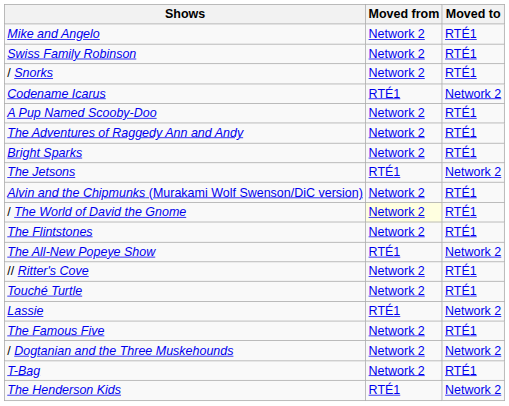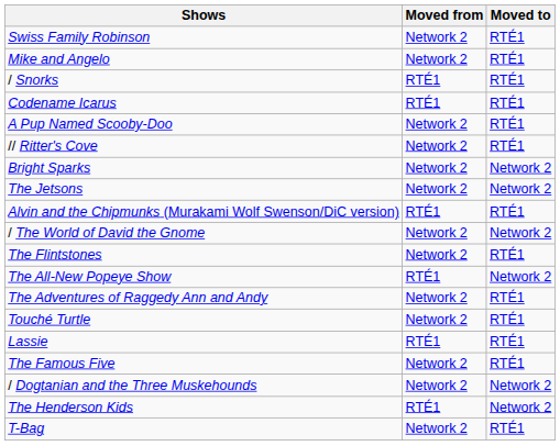 <table class="wikitable">
 <tr>
 <th>Shows</th>
 <th>Moved from</th>
 <th>Moved to</th>
 </tr>
 <tr>
+<td><em><a href='#'>Swiss Family Robinson</a></em></td>
+<td><a href='#'>Network 2</a></td>
+<td><a href='#'>RTÉ1</a></td>
+</tr>
+<tr>
 <td><em><a href='#'>Mike and Angelo</a></em></td>
 <td><a href='#'>Network 2</a></td>
 <td><a href='#'>RTÉ1</a></td>
 </tr>
 <tr>
-<td><em><a href='#'>Swiss Family Robinson</a></em></td>
-<td><a href='#'>Network 2</a></td>
+<td>/ <em><a href='#'>Snorks</a></em></td>
 <td><a href='#'>RTÉ1</a></td>
-</tr>
-<tr>
-<td>/ <em><a href='#'>Snorks</a></em></td>
-<td><a href='#'>Network 2</a></td>
 <td><a href='#'>RTÉ1</a></td>
 </tr>
 <tr>
 <td><em><a href='#'>Codename Icarus</a></em></td>
 <td><a href='#'>RTÉ1</a></td>
-<td><a href='#'>Network 2</a></td>
+<td><a href='#'>RTÉ1</a></td>
 </tr>
 <tr>
 <td><em><a href='#'>A Pup Named Scooby-Doo</a></em></td>
 <td><a href='#'>Network 2</a></td>
 <td><a href='#'>RTÉ1</a></td>
 </tr>
 <tr>
-<td><em><a href='#'>The Adventures of Raggedy Ann and Andy</a></em></td>
+<td>// <em><a href='#'>Ritter's Cove</a></em></td>
 <td><a href='#'>Network 2</a></td>
 <td><a href='#'>RTÉ1</a></td>
 </tr>
 <tr>
 <td><em><a href='#'>Bright Sparks</a></em></td>
 <td><a href='#'>Network 2</a></td>
-<td><a href='#'>RTÉ1</a></td>
+<td><a href='#'>Network 2</a></td>
 </tr>
 <tr>
 <td><em><a href='#'>The Jetsons</a></em></td>
-<td><a href='#'>RTÉ1</a></td>
+<td><a href='#'>Network 2</a></td>
 <td><a href='#'>Network 2</a></td>
 </tr>
 <tr>
 <td><a href='#'><em>Alvin and the Chipmunks</em> (Murakami Wolf Swenson/DiC version)</a></td>
-<td><a href='#'>Network 2</a></td>
+<td><a href='#'>RTÉ1</a></td>
 <td><a href='#'>RTÉ1</a></td>
 </tr>
 <tr>
 <td>/ <em><a href='#'>The World of David the Gnome</a></em></td>
-<td style="background: lightyellow;"><a href='#'>Network 2</a></td>
-<td><a href='#'>RTÉ1</a></td>
+<td><a href='#'>Network 2</a></td>
+<td><a href='#'>Network 2</a></td>
 </tr>
 <tr>
 <td><em><a href='#'>The Flintstones</a></em></td>
 <td><a href='#'>Network 2</a></td>
 <td><a href='#'>RTÉ1</a></td>
 </tr>
 <tr>
 <td><em><a href='#'>The All-New Popeye Show</a></em></td>
 <td><a href='#'>RTÉ1</a></td>
 <td><a href='#'>Network 2</a></td>
 </tr>
 <tr>
-<td>// <em><a href='#'>Ritter's Cove</a></em></td>
+<td><em><a href='#'>The Adventures of Raggedy Ann and Andy</a></em></td>
 <td><a href='#'>Network 2</a></td>
 <td><a href='#'>RTÉ1</a></td>
 </tr>
 <tr>
 <td><em><a href='#'>Touché Turtle</a></em></td>
 <td><a href='#'>Network 2</a></td>
 <td><a href='#'>RTÉ1</a></td>
 </tr>
 <tr>
 <td><em><a href='#'>Lassie</a></em></td>
 <td><a href='#'>RTÉ1</a></td>
-<td><a href='#'>Network 2</a></td>
+<td><a href='#'>RTÉ1</a></td>
 </tr>
 <tr>
 <td><em><a href='#'>The Famous Five</a></em></td>
 <td><a href='#'>Network 2</a></td>
 <td><a href='#'>RTÉ1</a></td>
 </tr>
 <tr>
 <td>/ <em><a href='#'>Dogtanian and the Three Muskehounds</a></em></td>
 <td><a href='#'>Network 2</a></td>
 <td><a href='#'>Network 2</a></td>
 </tr>
 <tr>
+<td><em><a href='#'>The Henderson Kids</a></em></td>
+<td><a href='#'>RTÉ1</a></td>
+<td><a href='#'>Network 2</a></td>
+</tr>
+<tr>
 <td><em><a href='#'>T-Bag</a></em></td>
 <td><a href='#'>Network 2</a></td>
 <td><a href='#'>RTÉ1</a></td>
 </tr>
-<tr>
-<td><em><a href='#'>The Henderson Kids</a></em></td>
-<td><a href='#'>RTÉ1</a></td>
-<td><a href='#'>Network 2</a></td>
-</tr>
 </table>
